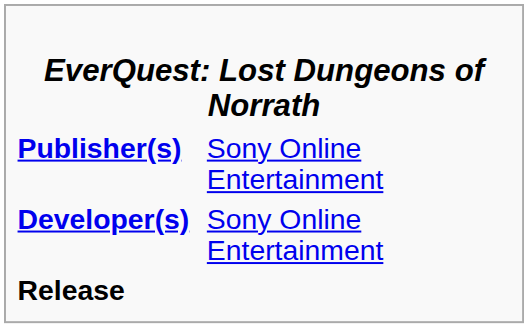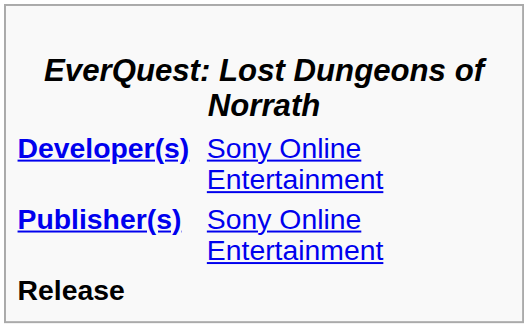 <table class="infobox" style="float:right; width:264px; font-size:90%;">
 <tr>
 <td colspan=2 style="font-size:110%; text-align:center;"><br><strong><em>EverQuest: Lost Dungeons of Norrath</em></strong><br></td>
 </tr>
 <tr>
-<td><strong><a href='#'>Publisher(s)</a></strong></td>
+<td><strong><a href='#'>Developer(s)</a></strong></td>
 <td><a href='#'>Sony Online Entertainment</a></td>
 </tr>
 <tr>
-<td><strong><a href='#'>Developer(s)</a></strong></td>
+<td><strong><a href='#'>Publisher(s)</a></strong></td>
 <td><a href='#'>Sony Online Entertainment</a></td>
 </tr>
 <tr>
 <td><strong>Release</strong></td>
 <td></td>
 </tr>
 <tr>
 </tr>
 </table>
